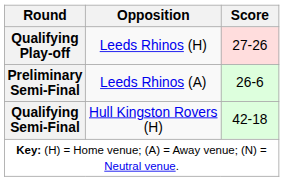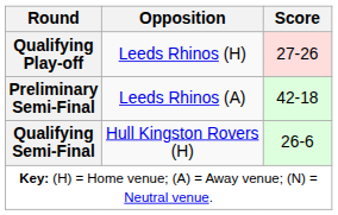 <table class="wikitable plainrowheaders" style="text-align:center;margin-left:1em;float:right">
 <tr>
 <th width="25">Round</th>
 <th width="150">Opposition</th>
 <th width="60">Score</th>
 </tr>
 <tr>
 <th scope=row style="text-align:center">Qualifying Play-off</th>
 <td> <a href='#'>Leeds Rhinos</a> (H)</td>
 <td bgcolor=FFDDDD>27-26</td>
 </tr>
 <tr>
 <th scope=row style="text-align:center">Preliminary Semi-Final</th>
 <td> <a href='#'>Leeds Rhinos</a> (A)</td>
-<td bgcolor=DDFFDD>26-6</td>
+<td bgcolor=DDFFDD>42-18</td>
 </tr>
 <tr>
 <th scope=row style="text-align:center">Qualifying Semi-Final</th>
 <td> <a href='#'>Hull Kingston Rovers</a> (H)</td>
-<td bgcolor=DDFFDD>42-18</td>
+<td bgcolor=DDFFDD>26-6</td>
 </tr>
 <tr>
 <td colspan="3" style="background-color:white;"><small><strong>Key:</strong> (H) = Home venue; (A) = Away venue; (N) = <a href='#'>Neutral venue</a>.</small></td>
 </tr>
 </table>
